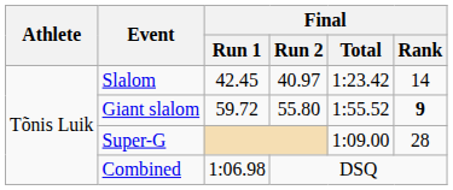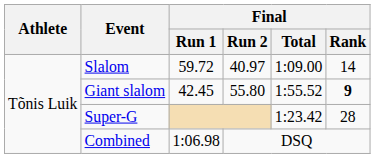 <table class="wikitable">
 <tr>
 <th rowspan="2">Athlete</th>
 <th rowspan="2">Event</th>
 <th colspan="4">Final</th>
 </tr>
 <tr>
 <th>Run 1</th>
 <th>Run 2</th>
 <th>Total</th>
 <th>Rank</th>
 </tr>
 <tr>
 <td rowspan=4>Tõnis Luik</td>
 <td><a href='#'>Slalom</a></td>
-<td align="center">42.45</td>
+<td align="center">59.72</td>
 <td align="center">40.97</td>
-<td align="center">1:23.42</td>
+<td align="center">1:09.00</td>
 <td align="center">14</td>
 </tr>
 <tr>
 <td><a href='#'>Giant slalom</a></td>
-<td align="center">59.72</td>
+<td align="center">42.45</td>
 <td align="center">55.80</td>
 <td align="center">1:55.52</td>
 <td align="center"><strong>9</strong></td>
 </tr>
 <tr>
 <td><a href='#'>Super-G</a></td>
 <td colspan=2 bgcolor="wheat"></td>
-<td align="center">1:09.00</td>
+<td align="center">1:23.42</td>
 <td align="center">28</td>
 </tr>
 <tr>
 <td><a href='#'>Combined</a></td>
 <td align="center">1:06.98</td>
 <td align="center" colspan=3>DSQ</td>
 </tr>
 </table>
